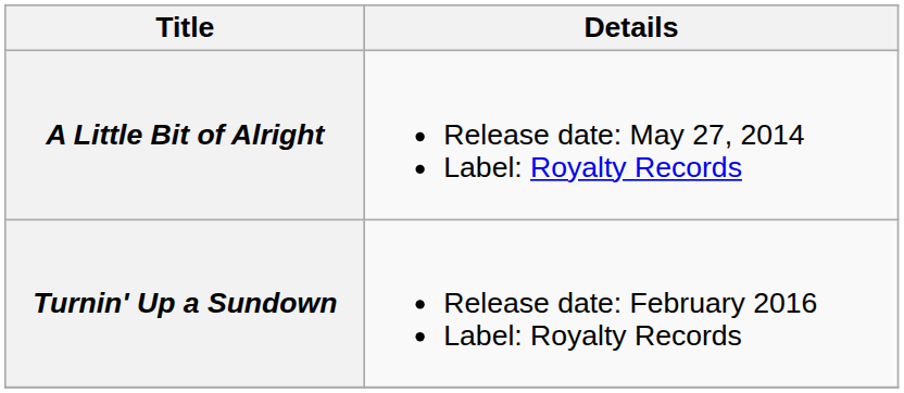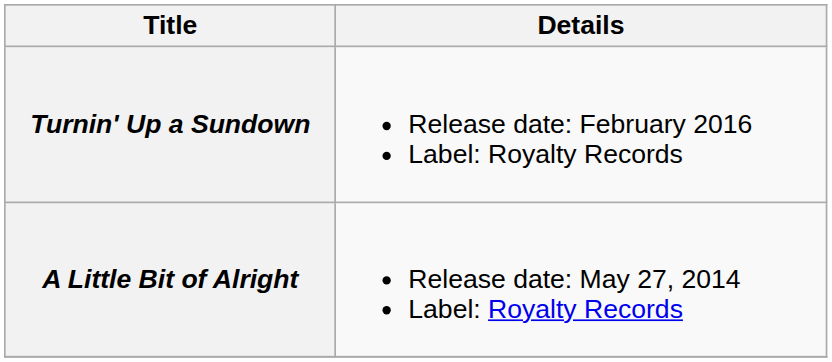 <table class="wikitable plainrowheaders">
 <tr>
 <th style="width:12em;">Title</th>
 <th style="width:18em;">Details</th>
 </tr>
 <tr>
+<th scope="row"><em>Turnin' Up a Sundown</em></th>
+<td><br><ul><li>Release date: February 2016</li><li>Label: Royalty Records</li></ul></td>
+</tr>
+<tr>
 <th scope="row"><em>A Little Bit of Alright</em></th>
 <td><br><ul><li>Release date: May 27, 2014</li><li>Label: <a href='#'>Royalty Records</a></li></ul></td>
 </tr>
 <tr>
-<th scope="row"><em>Turnin' Up a Sundown</em></th>
-<td><br><ul><li>Release date: February 2016</li><li>Label: Royalty Records</li></ul></td>
-</tr>
-<tr>
 </tr>
 </table>
